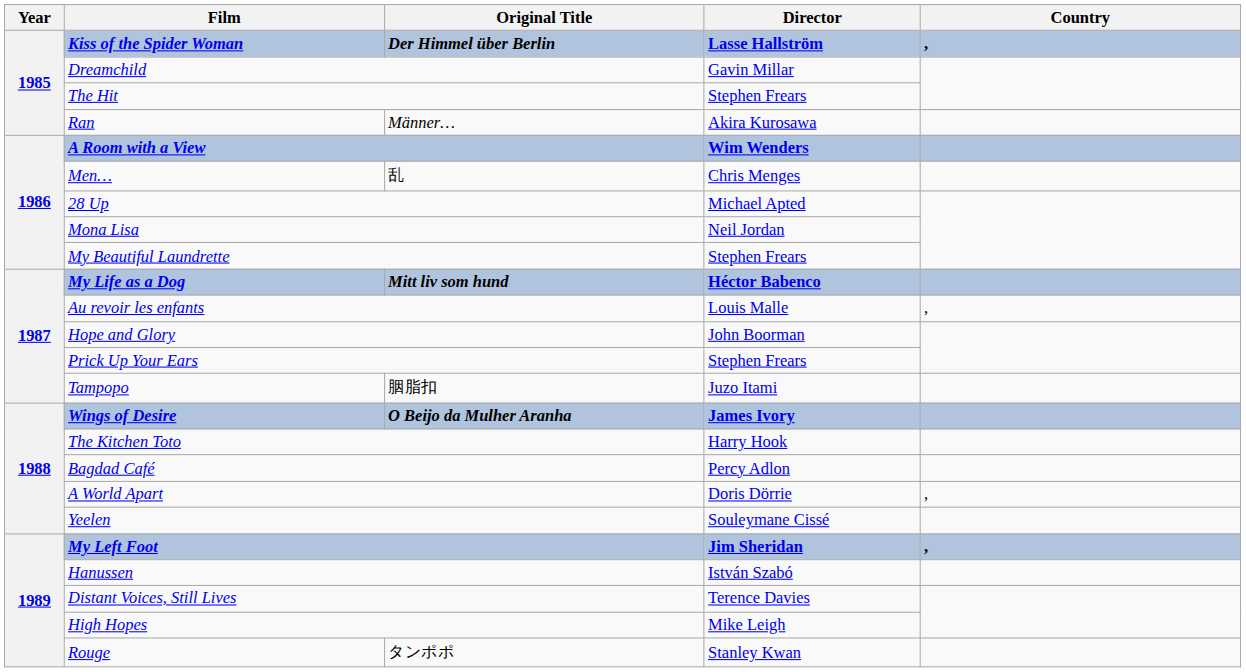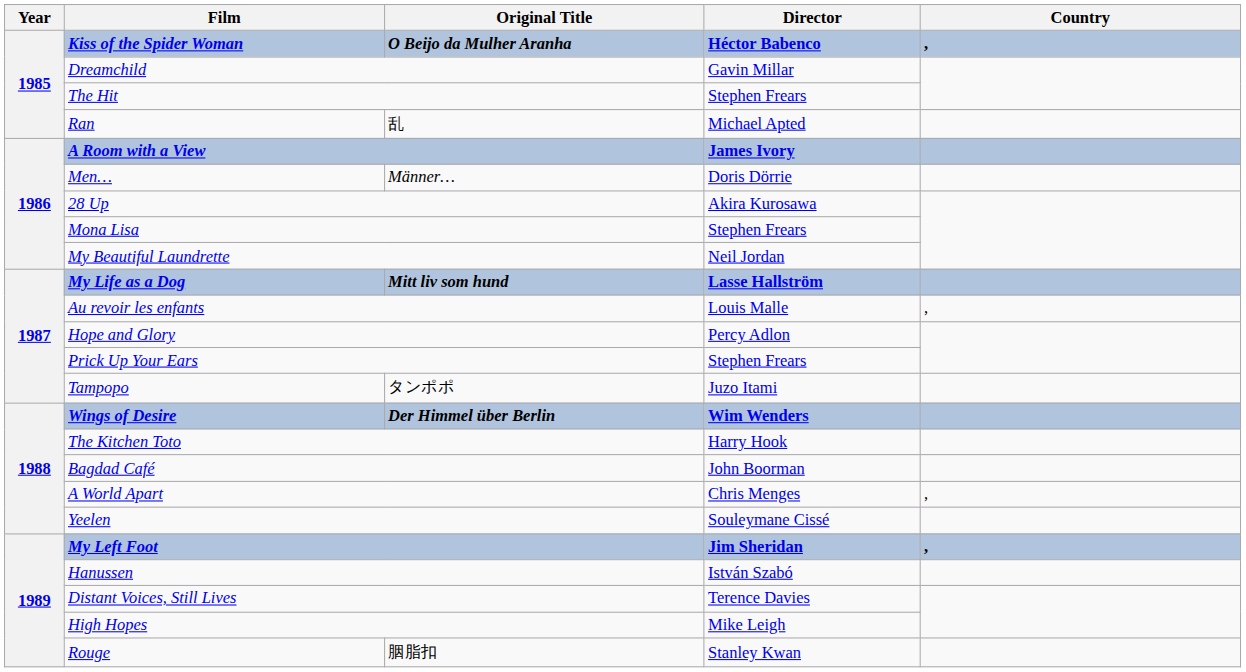 <table class="wikitable" width="95%" cellpadding="5">
 <tr>
 <th width="50">Year</th>
 <th width="300">Film</th>
 <th width="300">Original Title</th>
 <th width="200">Director</th>
 <th width="300">Country</th>
 </tr>
 <tr>
 <th rowspan="4" style="text-align:center;"><a href='#'>1985</a></th>
 <td style="background:#B0C4DE;"><strong><em><a href='#'>Kiss of the Spider Woman</a></em></strong></td>
-<td style="background:#B0C4DE;"><strong><em>Der Himmel über Berlin</em></strong></td>
-<td style="background:#B0C4DE;"><strong><a href='#'>Lasse Hallström</a></strong></td>
+<td style="background:#B0C4DE;"><strong><em>O Beijo da Mulher Aranha</em></strong></td>
+<td style="background:#B0C4DE;"><strong><a href='#'>Héctor Babenco</a></strong></td>
 <td style="background:#B0C4DE;"><strong>, </strong></td>
 </tr>
 <tr>
 <td colspan="2"><em><a href='#'>Dreamchild</a></em></td>
 <td><a href='#'>Gavin Millar</a></td>
 <td rowspan="2"></td>
 </tr>
 <tr>
 <td colspan="2"><em><a href='#'>The Hit</a></em></td>
 <td><a href='#'>Stephen Frears</a></td>
 </tr>
 <tr>
 <td><em><a href='#'>Ran</a></em></td>
-<td><em>Männer…</em></td>
-<td><a href='#'>Akira Kurosawa</a></td>
+<td>乱</td>
+<td><a href='#'>Michael Apted</a></td>
 <td></td>
 </tr>
 <tr>
 <th rowspan="5" style="text-align:center;"><a href='#'>1986</a></th>
 <td colspan="2" style="background:#B0C4DE;"><strong><em><a href='#'>A Room with a View</a></em></strong></td>
-<td style="background:#B0C4DE;"><strong><a href='#'>Wim Wenders</a></strong></td>
+<td style="background:#B0C4DE;"><strong><a href='#'>James Ivory</a></strong></td>
 <td style="background:#B0C4DE;"><strong></strong></td>
 </tr>
 <tr>
 <td><em><a href='#'>Men…</a></em></td>
-<td>乱</td>
-<td><a href='#'>Chris Menges</a></td>
+<td><em>Männer…</em></td>
+<td><a href='#'>Doris Dörrie</a></td>
 <td></td>
 </tr>
 <tr>
 <td colspan="2"><em><a href='#'>28 Up</a></em></td>
-<td><a href='#'>Michael Apted</a></td>
+<td><a href='#'>Akira Kurosawa</a></td>
 <td rowspan="3"></td>
 </tr>
 <tr>
 <td colspan="2"><em><a href='#'>Mona Lisa</a></em></td>
-<td><a href='#'>Neil Jordan</a></td>
+<td><a href='#'>Stephen Frears</a></td>
 </tr>
 <tr>
 <td colspan="2"><em><a href='#'>My Beautiful Laundrette</a></em></td>
-<td><a href='#'>Stephen Frears</a></td>
+<td><a href='#'>Neil Jordan</a></td>
 </tr>
 <tr>
 <th rowspan="5" style="text-align:center;"><a href='#'>1987</a></th>
 <td style="background:#B0C4DE;"><strong><em><a href='#'>My Life as a Dog</a></em></strong></td>
 <td style="background:#B0C4DE;"><strong><em>Mitt liv som hund</em></strong></td>
-<td style="background:#B0C4DE;"><strong><a href='#'>Héctor Babenco</a></strong></td>
+<td style="background:#B0C4DE;"><strong><a href='#'>Lasse Hallström</a></strong></td>
 <td style="background:#B0C4DE;"><strong></strong></td>
 </tr>
 <tr>
 <td colspan="2"><em><a href='#'>Au revoir les enfants</a></em></td>
 <td><a href='#'>Louis Malle</a></td>
 <td>, </td>
 </tr>
 <tr>
 <td colspan="2"><em><a href='#'>Hope and Glory</a></em></td>
-<td><a href='#'>John Boorman</a></td>
+<td><a href='#'>Percy Adlon</a></td>
 <td rowspan="2"></td>
 </tr>
 <tr>
 <td colspan="2"><em><a href='#'>Prick Up Your Ears</a></em></td>
 <td><a href='#'>Stephen Frears</a></td>
 </tr>
 <tr>
 <td><em><a href='#'>Tampopo</a></em></td>
-<td>胭脂扣</td>
+<td>タンポポ</td>
 <td><a href='#'>Juzo Itami</a></td>
 <td></td>
 </tr>
 <tr>
 <th rowspan="5" style="text-align:center;"><a href='#'>1988</a></th>
 <td style="background:#B0C4DE;"><strong><em><a href='#'>Wings of Desire</a></em></strong></td>
-<td style="background:#B0C4DE;"><strong><em>O Beijo da Mulher Aranha</em></strong></td>
-<td style="background:#B0C4DE;"><strong><a href='#'>James Ivory</a></strong></td>
+<td style="background:#B0C4DE;"><strong><em>Der Himmel über Berlin</em></strong></td>
+<td style="background:#B0C4DE;"><strong><a href='#'>Wim Wenders</a></strong></td>
 <td style="background:#B0C4DE;"><strong></strong></td>
 </tr>
 <tr>
 <td colspan="2"><em><a href='#'>The Kitchen Toto</a></em></td>
 <td><a href='#'>Harry Hook</a></td>
 <td></td>
 </tr>
 <tr>
 <td colspan="2"><em><a href='#'>Bagdad Café</a></em></td>
-<td><a href='#'>Percy Adlon</a></td>
+<td><a href='#'>John Boorman</a></td>
 <td></td>
 </tr>
 <tr>
 <td colspan="2"><em><a href='#'>A World Apart</a></em></td>
-<td><a href='#'>Doris Dörrie</a></td>
+<td><a href='#'>Chris Menges</a></td>
 <td>, </td>
 </tr>
 <tr>
 <td colspan="2"><em><a href='#'>Yeelen</a></em></td>
 <td><a href='#'>Souleymane Cissé</a></td>
 <td></td>
 </tr>
 <tr>
 <th rowspan="5" style="text-align:center;"><a href='#'>1989</a></th>
 <td colspan="2" style="background:#B0C4DE;"><strong><em><a href='#'>My Left Foot</a></em></strong></td>
 <td style="background:#B0C4DE;"><strong><a href='#'>Jim Sheridan</a></strong></td>
 <td style="background:#B0C4DE;"><strong>, </strong></td>
 </tr>
 <tr>
 <td colspan="2"><em><a href='#'>Hanussen</a></em></td>
 <td><a href='#'>István Szabó</a></td>
 <td></td>
 </tr>
 <tr>
 <td colspan="2"><em><a href='#'>Distant Voices, Still Lives</a></em></td>
 <td><a href='#'>Terence Davies</a></td>
 <td rowspan="2"></td>
 </tr>
 <tr>
 <td colspan="2"><em><a href='#'>High Hopes</a></em></td>
 <td><a href='#'>Mike Leigh</a></td>
 </tr>
 <tr>
 <td><em><a href='#'>Rouge</a></em></td>
-<td>タンポポ</td>
+<td>胭脂扣</td>
 <td><a href='#'>Stanley Kwan</a></td>
 <td></td>
 </tr>
 </table>
